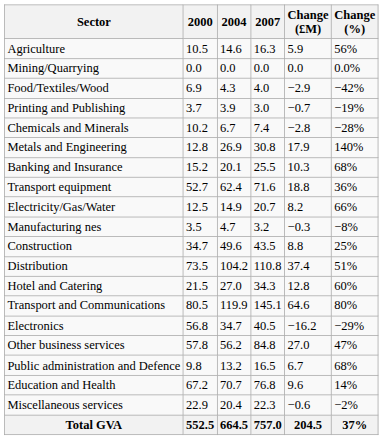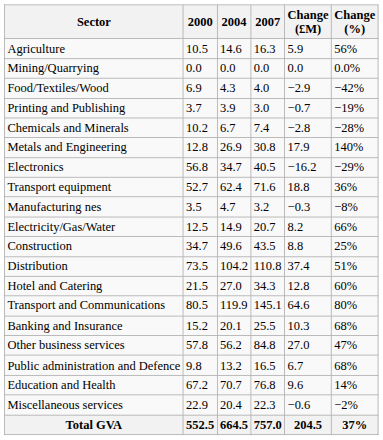 <table class="wikitable" style="float:right;">
 <tr>
 <th>Sector<br></th>
 <th>2000</th>
 <th>2004</th>
 <th>2007</th>
 <th>Change<br>(£M)</th>
 <th>Change<br>(%)</th>
 </tr>
 <tr>
 <td>Agriculture</td>
 <td>10.5</td>
 <td>14.6</td>
 <td>16.3</td>
 <td>5.9</td>
 <td>56%</td>
 </tr>
 <tr>
 <td>Mining/Quarrying</td>
 <td>0.0</td>
 <td>0.0</td>
 <td>0.0</td>
 <td>0.0</td>
 <td>0.0%</td>
 </tr>
 <tr>
 <td>Food/Textiles/Wood</td>
 <td>6.9</td>
 <td>4.3</td>
 <td>4.0</td>
 <td>−2.9</td>
 <td>−42%</td>
 </tr>
 <tr>
 <td>Printing and Publishing</td>
 <td>3.7</td>
 <td>3.9</td>
 <td>3.0</td>
 <td>−0.7</td>
 <td>−19%</td>
 </tr>
 <tr>
 <td>Chemicals and Minerals</td>
 <td>10.2</td>
 <td>6.7</td>
 <td>7.4</td>
 <td>−2.8</td>
 <td>−28%</td>
 </tr>
 <tr>
 <td>Metals and Engineering</td>
 <td>12.8</td>
 <td>26.9</td>
 <td>30.8</td>
 <td>17.9</td>
 <td>140%</td>
 </tr>
 <tr>
-<td>Banking and Insurance</td>
-<td>15.2</td>
-<td>20.1</td>
-<td>25.5</td>
-<td>10.3</td>
-<td>68%</td>
+<td>Electronics</td>
+<td>56.8</td>
+<td>34.7</td>
+<td>40.5</td>
+<td>−16.2</td>
+<td>−29%</td>
 </tr>
 <tr>
 <td>Transport equipment</td>
 <td>52.7</td>
 <td>62.4</td>
 <td>71.6</td>
 <td>18.8</td>
 <td>36%</td>
 </tr>
 <tr>
+<td>Manufacturing nes</td>
+<td>3.5</td>
+<td>4.7</td>
+<td>3.2</td>
+<td>−0.3</td>
+<td>−8%</td>
+</tr>
+<tr>
 <td>Electricity/Gas/Water</td>
 <td>12.5</td>
 <td>14.9</td>
 <td>20.7</td>
 <td>8.2</td>
 <td>66%</td>
-</tr>
-<tr>
-<td>Manufacturing nes</td>
-<td>3.5</td>
-<td>4.7</td>
-<td>3.2</td>
-<td>−0.3</td>
-<td>−8%</td>
 </tr>
 <tr>
 <td>Construction</td>
 <td>34.7</td>
 <td>49.6</td>
 <td>43.5</td>
 <td>8.8</td>
 <td>25%</td>
 </tr>
 <tr>
 <td>Distribution</td>
 <td>73.5</td>
 <td>104.2</td>
 <td>110.8</td>
 <td>37.4</td>
 <td>51%</td>
 </tr>
 <tr>
 <td>Hotel and Catering</td>
 <td>21.5</td>
 <td>27.0</td>
 <td>34.3</td>
 <td>12.8</td>
 <td>60%</td>
 </tr>
 <tr>
 <td>Transport and Communications</td>
 <td>80.5</td>
 <td>119.9</td>
 <td>145.1</td>
 <td>64.6</td>
 <td>80%</td>
 </tr>
 <tr>
-<td>Electronics</td>
-<td>56.8</td>
-<td>34.7</td>
-<td>40.5</td>
-<td>−16.2</td>
-<td>−29%</td>
+<td>Banking and Insurance</td>
+<td>15.2</td>
+<td>20.1</td>
+<td>25.5</td>
+<td>10.3</td>
+<td>68%</td>
 </tr>
 <tr>
 <td>Other business services</td>
 <td>57.8</td>
 <td>56.2</td>
 <td>84.8</td>
 <td>27.0</td>
 <td>47%</td>
 </tr>
 <tr>
 <td>Public administration and Defence</td>
 <td>9.8</td>
 <td>13.2</td>
 <td>16.5</td>
 <td>6.7</td>
 <td>68%</td>
 </tr>
 <tr>
 <td>Education and Health</td>
 <td>67.2</td>
 <td>70.7</td>
 <td>76.8</td>
 <td>9.6</td>
 <td>14%</td>
 </tr>
 <tr>
 <td>Miscellaneous services</td>
 <td>22.9</td>
 <td>20.4</td>
 <td>22.3</td>
 <td>−0.6</td>
 <td>−2%</td>
 </tr>
 <tr>
 <th>Total GVA</th>
 <th>552.5</th>
 <th>664.5</th>
 <th>757.0</th>
 <th>204.5</th>
 <th>37%</th>
 </tr>
 </table>
